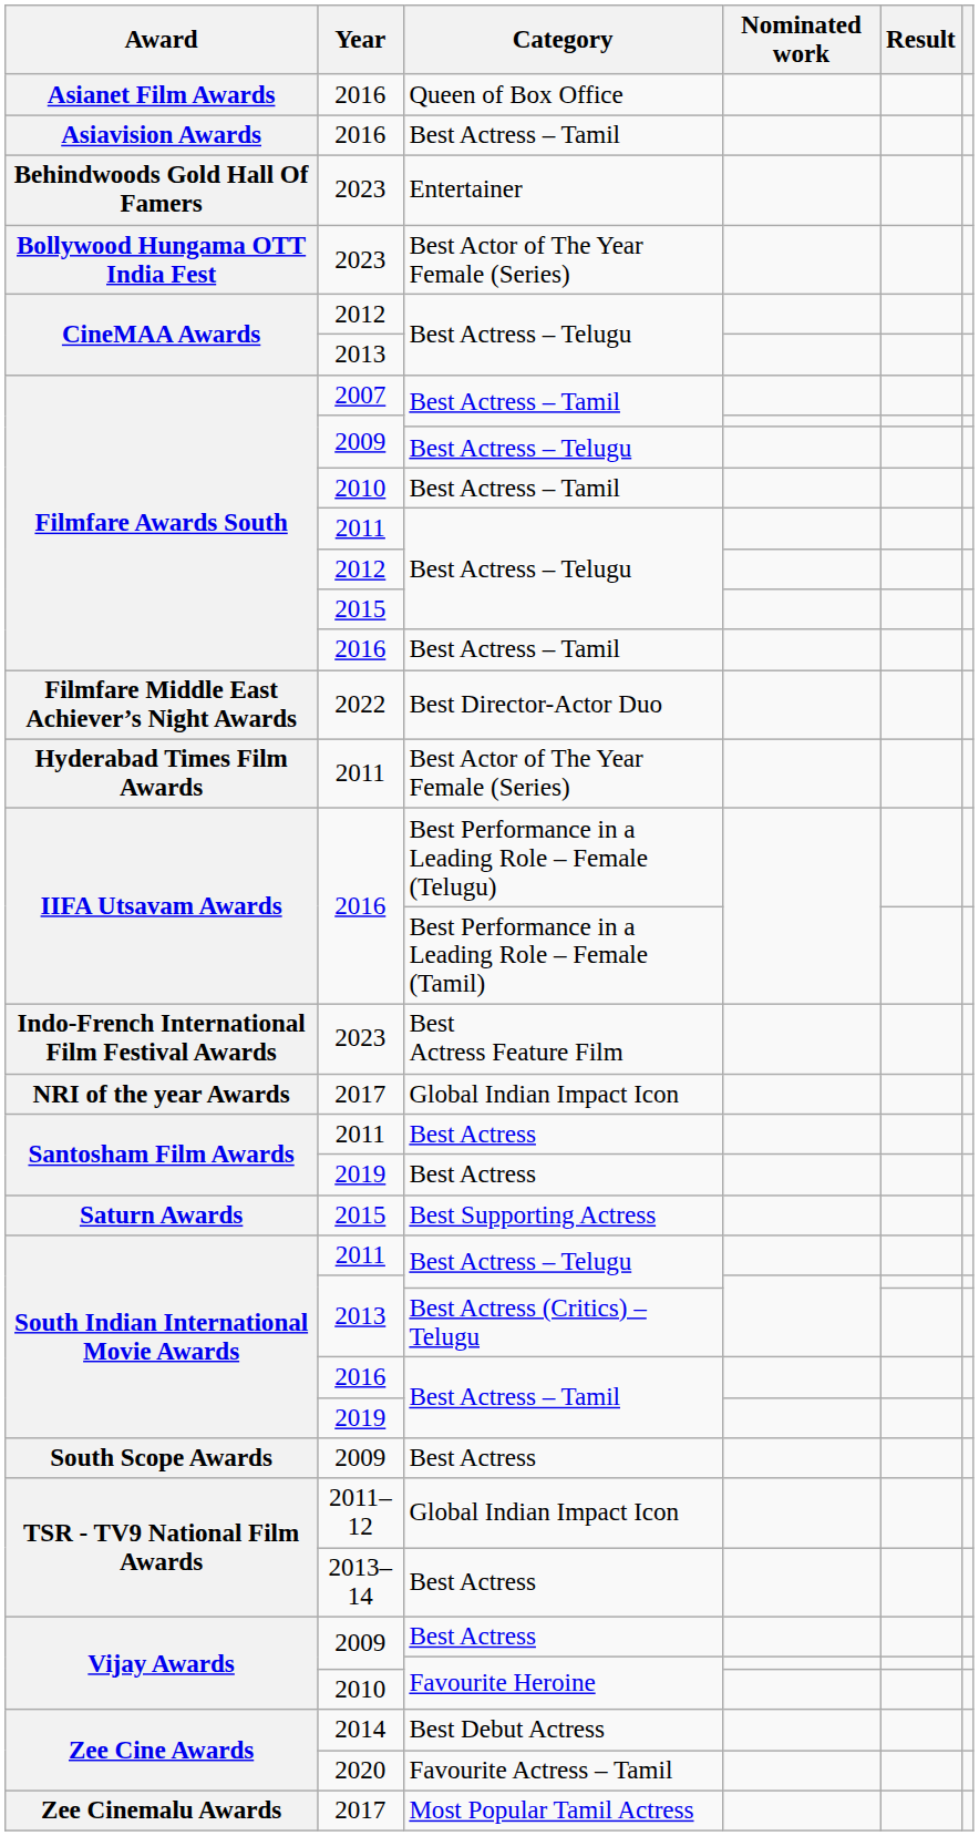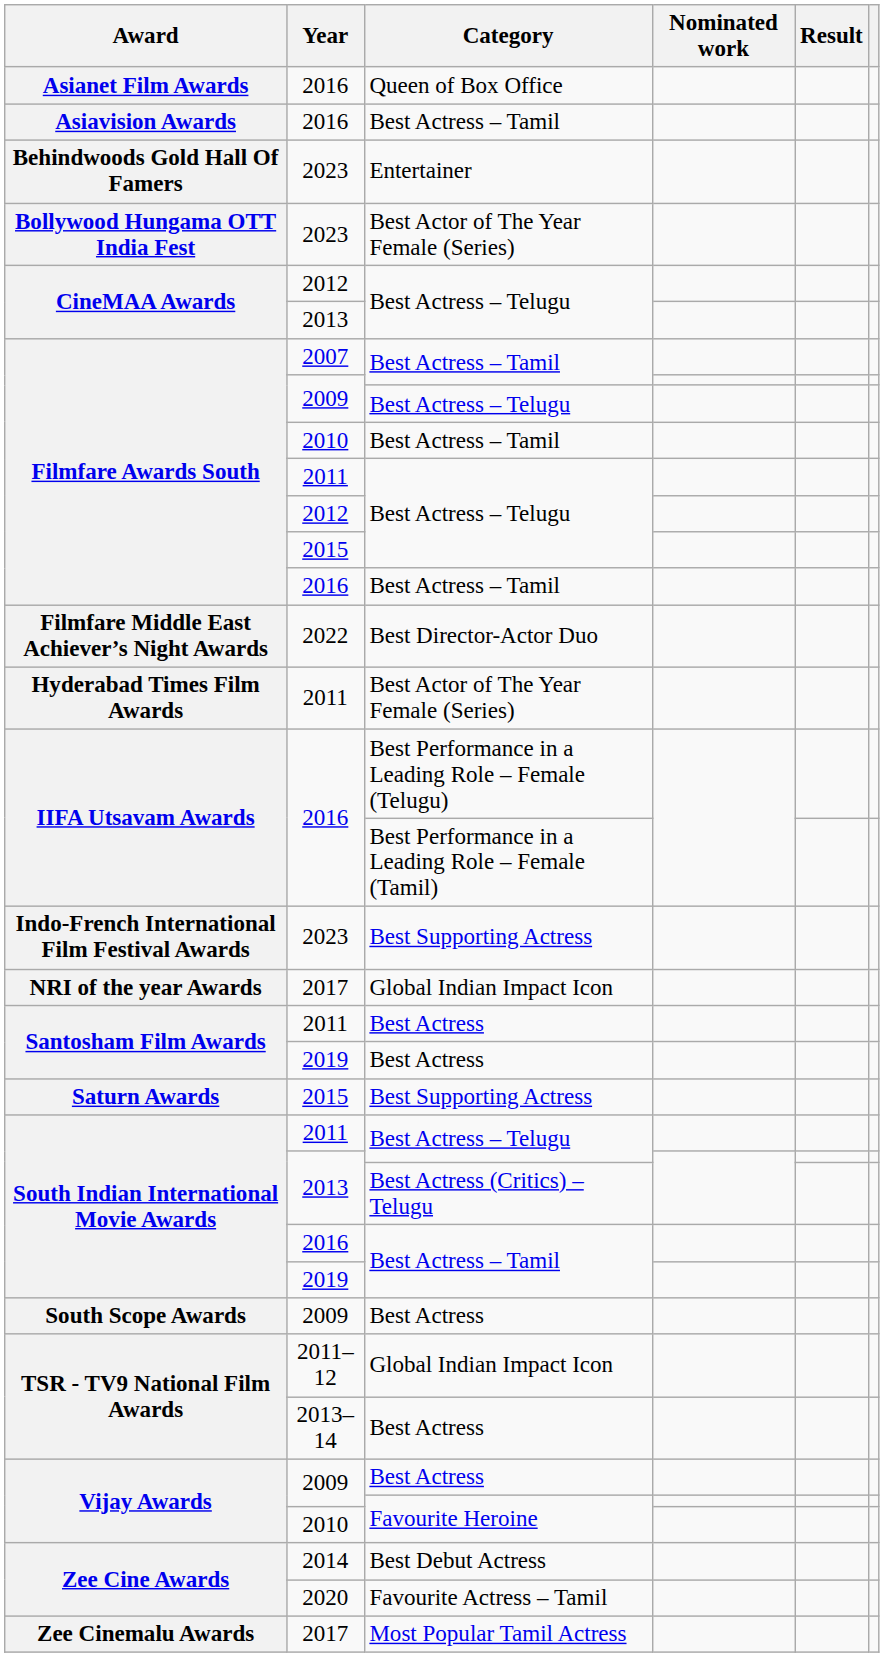 <table class="wikitable sortable plainrowheaders" id="awards">
 <tr>
 <th scope="col">Award</th>
 <th scope="col">Year</th>
 <th scope="col">Category</th>
 <th scope="col">Nominated work</th>
 <th scope="col">Result</th>
 <th scope="col" class="unsortable"></th>
 </tr>
 <tr>
 <th scope="row"><a href='#'>Asianet Film Awards</a></th>
 <td style="text-align:center;">2016</td>
 <td>Queen of Box Office</td>
 <td></td>
 <td></td>
 <td style="text-align:center;"></td>
 </tr>
 <tr>
 <th scope="row"><a href='#'>Asiavision Awards</a></th>
 <td style="text-align:center;">2016</td>
 <td>Best Actress – Tamil</td>
 <td></td>
 <td></td>
 <td style="text-align:center;"></td>
 </tr>
 <tr>
 <th scope="row">Behindwoods Gold Hall Of Famers</th>
 <td style="text-align:center;">2023</td>
 <td>Entertainer</td>
 <td></td>
 <td></td>
 <td style="text-align:center;"></td>
 </tr>
 <tr>
 <th scope="row"><a href='#'>Bollywood Hungama OTT India Fest</a></th>
 <td style="text-align:center;">2023</td>
 <td>Best Actor of The Year Female (Series)</td>
 <td></td>
 <td></td>
 <td style="text-align:center;"></td>
 </tr>
 <tr>
 <th scope="row" rowspan="2"><a href='#'>CineMAA Awards</a></th>
 <td style="text-align:center;">2012</td>
 <td rowspan="2">Best Actress – Telugu</td>
 <td></td>
 <td></td>
 <td style="text-align:center;"></td>
 </tr>
 <tr>
 <td style="text-align:center;">2013</td>
 <td></td>
 <td></td>
 <td style="text-align:center;"></td>
 </tr>
 <tr>
 <th scope="row" rowspan="8"><a href='#'>Filmfare Awards South</a></th>
 <td style="text-align:center;"><a href='#'>2007</a></td>
 <td rowspan="2"><a href='#'>Best Actress – Tamil</a></td>
 <td></td>
 <td></td>
 <td style="text-align:center;"></td>
 </tr>
 <tr>
 <td style="text-align:center;" rowspan="2"><a href='#'>2009</a></td>
 <td></td>
 <td></td>
 <td style="text-align:center;"></td>
 </tr>
 <tr>
 <td><a href='#'>Best Actress – Telugu</a></td>
 <td></td>
 <td></td>
 <td style="text-align:center;"></td>
 </tr>
 <tr>
 <td style="text-align:center;"><a href='#'>2010</a></td>
 <td>Best Actress – Tamil</td>
 <td></td>
 <td></td>
 <td style="text-align:center;"></td>
 </tr>
 <tr>
 <td style="text-align:center;"><a href='#'>2011</a></td>
 <td rowspan="3">Best Actress – Telugu</td>
 <td></td>
 <td></td>
 <td style="text-align:center;"></td>
 </tr>
 <tr>
 <td style="text-align:center;"><a href='#'>2012</a></td>
 <td></td>
 <td></td>
 <td style="text-align:center;"></td>
 </tr>
 <tr>
 <td style="text-align:center;"><a href='#'>2015</a></td>
 <td></td>
 <td></td>
 <td style="text-align:center;"></td>
 </tr>
 <tr>
 <td style="text-align:center;"><a href='#'>2016</a></td>
 <td>Best Actress – Tamil</td>
 <td></td>
 <td></td>
 <td style="text-align:center;"></td>
 </tr>
 <tr>
 <th scope="row">Filmfare Middle East Achiever’s Night Awards</th>
 <td style="text-align:center;">2022</td>
 <td>Best Director-Actor Duo</td>
 <td></td>
 <td></td>
 <td style="text-align:center;"></td>
 </tr>
 <tr>
 <th scope="row">Hyderabad Times Film Awards</th>
 <td style="text-align:center;">2011</td>
 <td>Best Actor of The Year Female (Series)</td>
 <td></td>
 <td></td>
 <td style="text-align:center;"></td>
 </tr>
 <tr>
 <th scope="row" rowspan="2"><a href='#'>IIFA Utsavam Awards</a></th>
 <td rowspan="2" style="text-align:center;"><a href='#'>2016</a></td>
 <td>Best Performance in a Leading Role – Female (Telugu)</td>
 <td rowspan="2"></td>
 <td></td>
 <td style="text-align:center;"></td>
 </tr>
 <tr>
 <td>Best Performance in a Leading Role – Female (Tamil)</td>
 <td></td>
 <td style="text-align:center;"></td>
 </tr>
 <tr>
 <th scope="row">Indo-French International Film Festival Awards</th>
 <td style="text-align:center;">2023</td>
-<td>Best<br>Actress Feature Film</td>
+<td><a href='#'>Best Supporting Actress</a></td>
 <td></td>
 <td></td>
 <td style="text-align:center;"></td>
 </tr>
 <tr>
 <th scope="row">NRI of the year Awards</th>
 <td style="text-align:center;">2017</td>
 <td>Global Indian Impact Icon</td>
 <td></td>
 <td></td>
 <td style="text-align:center;"></td>
 </tr>
 <tr>
 <th scope="row" rowspan="2"><a href='#'>Santosham Film Awards</a></th>
 <td style="text-align:center;">2011</td>
 <td><a href='#'>Best Actress</a></td>
 <td></td>
 <td></td>
 <td style="text-align:center;"></td>
 </tr>
 <tr>
 <td style="text-align:center;"><a href='#'>2019</a></td>
 <td>Best Actress</td>
 <td></td>
 <td></td>
 <td style="text-align:center;"></td>
 </tr>
 <tr>
 <th scope="row"><a href='#'>Saturn Awards</a></th>
 <td style="text-align:center;"><a href='#'>2015</a></td>
 <td><a href='#'>Best Supporting Actress</a></td>
 <td></td>
 <td></td>
 <td style="text-align:center;"></td>
 </tr>
 <tr>
 <th scope="row" rowspan="5"><a href='#'>South Indian International Movie Awards</a></th>
 <td style="text-align:center;"><a href='#'>2011</a></td>
 <td rowspan="2"><a href='#'>Best Actress – Telugu</a></td>
 <td></td>
 <td></td>
 <td style="text-align:center;"></td>
 </tr>
 <tr>
 <td rowspan="2" style="text-align:center;"><a href='#'>2013</a></td>
 <td rowspan="2"></td>
 <td></td>
 <td style="text-align:center;"></td>
 </tr>
 <tr>
 <td><a href='#'>Best Actress (Critics) – Telugu</a></td>
 <td></td>
 <td style="text-align:center;"></td>
 </tr>
 <tr>
 <td style="text-align:center;"><a href='#'>2016</a></td>
 <td rowspan="2"><a href='#'>Best Actress – Tamil</a></td>
 <td></td>
 <td></td>
 <td style="text-align:center;"></td>
 </tr>
 <tr>
 <td style="text-align:center;"><a href='#'>2019</a></td>
 <td></td>
 <td></td>
 <td style="text-align:center;"></td>
 </tr>
 <tr>
 <th scope="row">South Scope Awards</th>
 <td style="text-align:center;">2009</td>
 <td>Best Actress</td>
 <td></td>
 <td></td>
 <td style="text-align:center;"></td>
 </tr>
 <tr>
 <th scope="row" rowspan="2">TSR - TV9 National Film Awards</th>
 <td style="text-align:center;">2011–12</td>
 <td>Global Indian Impact Icon</td>
 <td></td>
 <td></td>
 <td style="text-align:center;"></td>
 </tr>
 <tr>
 <td style="text-align:center;">2013–14</td>
 <td>Best Actress</td>
 <td></td>
 <td></td>
 <td style="text-align:center;"> </td>
 </tr>
 <tr>
 <th scope="row" rowspan="3"><a href='#'>Vijay Awards</a></th>
 <td rowspan="2" style="text-align:center;">2009</td>
 <td><a href='#'>Best Actress</a></td>
 <td></td>
 <td></td>
 <td style="text-align:center;"></td>
 </tr>
 <tr>
 <td rowspan="2"><a href='#'>Favourite Heroine</a></td>
 <td></td>
 <td></td>
 <td style="text-align:center;"></td>
 </tr>
 <tr>
 <td style="text-align:center;">2010</td>
 <td></td>
 <td></td>
 <td style="text-align:center;"></td>
 </tr>
 <tr>
 <th scope="row" rowspan="2"><a href='#'>Zee Cine Awards</a></th>
 <td style="text-align:center;">2014</td>
 <td>Best Debut Actress</td>
 <td></td>
 <td></td>
 <td style="text-align:center;"></td>
 </tr>
 <tr>
 <td style="text-align:center;">2020</td>
 <td>Favourite Actress – Tamil</td>
 <td></td>
 <td></td>
 <td style="text-align:center;"></td>
 </tr>
 <tr>
 <th scope="row">Zee Cinemalu Awards</th>
 <td style="text-align:center;">2017</td>
 <td><a href='#'>Most Popular Tamil Actress</a></td>
 <td></td>
 <td></td>
 <td style="text-align:center;"></td>
 </tr>
 </table>
